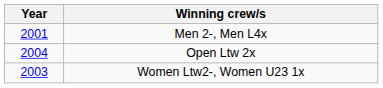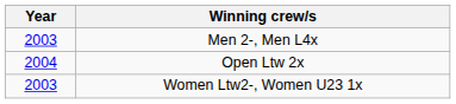 <table class="wikitable" style="text-align:center">
 <tr>
 <th width=70>Year</th>
 <th width=400>Winning crew/s</th>
 </tr>
 <tr>
-<td><a href='#'>2001</a></td>
+<td><a href='#'>2003</a></td>
 <td>Men 2-, Men L4x </td>
 </tr>
 <tr>
 <td><a href='#'>2004</a></td>
 <td>Open Ltw 2x </td>
 </tr>
 <tr>
 <td><a href='#'>2003</a></td>
 <td>Women Ltw2-, Women U23 1x </td>
 </tr>
 </table>
